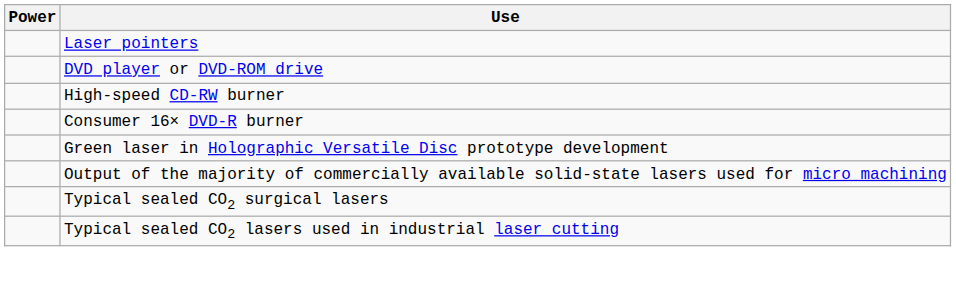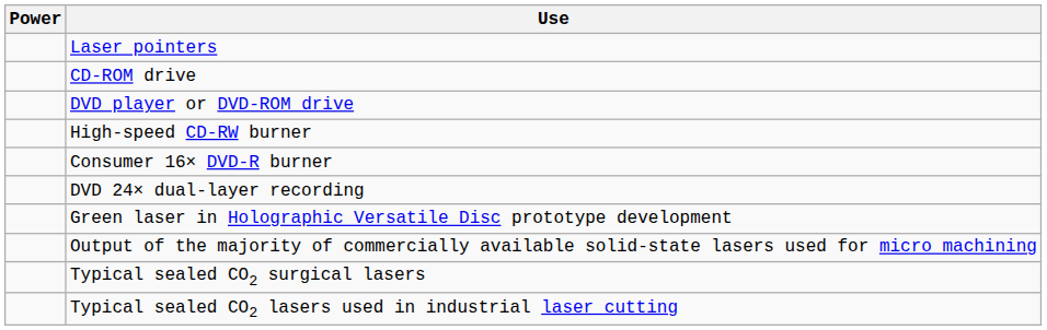 <table class="wikitable mw-collapsible">
 <tr>
 <th>Power</th>
 <th>Use</th>
 </tr>
 <tr>
 <td align=right></td>
 <td><a href='#'>Laser pointers</a></td>
+</tr>
+<tr>
+<td align=right></td>
+<td><a href='#'>CD-ROM</a> drive</td>
 </tr>
 <tr>
 <td align=right></td>
 <td><a href='#'>DVD player</a> or <a href='#'>DVD-ROM drive</a></td>
 </tr>
 <tr>
 <td align=right></td>
 <td>High-speed <a href='#'>CD-RW</a> burner</td>
 </tr>
 <tr>
 <td align=right></td>
 <td>Consumer 16× <a href='#'>DVD-R</a> burner</td>
+</tr>
+<tr>
+<td align=right></td>
+<td>DVD 24× dual-layer recording</td>
 </tr>
 <tr>
 <td align=right></td>
 <td>Green laser in <a href='#'>Holographic Versatile Disc</a> prototype development</td>
 </tr>
 <tr>
 <td align=right></td>
 <td>Output of the majority of commercially available solid-state lasers used for <a href='#'>micro machining</a></td>
 </tr>
 <tr>
 <td align=right></td>
 <td>Typical sealed CO<sub>2</sub> surgical lasers</td>
 </tr>
 <tr>
 <td align=right></td>
 <td>Typical sealed CO<sub>2</sub> lasers used in industrial <a href='#'>laser cutting</a></td>
 </tr>
 </table>
